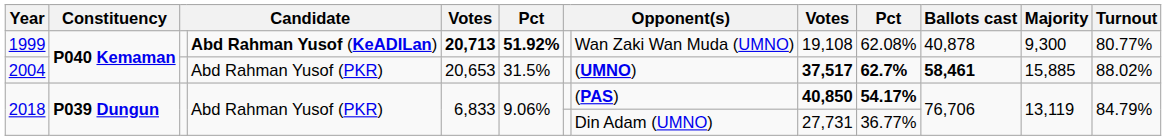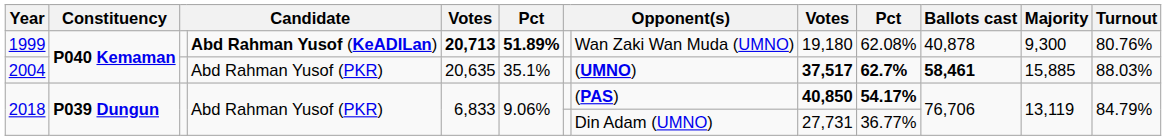 <table class="wikitable" style="margin:0.5em ; font-size:95%">
 <tr>
 <th>Year</th>
 <th>Constituency</th>
 <th colspan=2>Candidate</th>
 <th>Votes</th>
 <th>Pct</th>
 <th colspan=2>Opponent(s)</th>
 <th>Votes</th>
 <th>Pct</th>
 <th>Ballots cast</th>
 <th>Majority</th>
 <th>Turnout</th>
 </tr>
 <tr>
 <td><a href='#'>1999</a></td>
 <td rowspan=2><strong>P040 <a href='#'>Kemaman</a></strong></td>
 <td></td>
 <td><strong>Abd Rahman Yusof</strong> (<a href='#'><strong>KeADILan</strong></a>)</td>
 <td align="right"><strong>20,713</strong></td>
-<td><strong>51.92%</strong></td>
+<td><strong>51.89%</strong></td>
 <td></td>
 <td>Wan Zaki Wan Muda (<a href='#'>UMNO</a>)</td>
-<td align="right">19,108</td>
+<td align="right">19,180</td>
 <td>62.08%</td>
 <td>40,878</td>
 <td>9,300</td>
-<td>80.77%</td>
+<td>80.76%</td>
 </tr>
 <tr>
 <td><a href='#'>2004</a></td>
 <td></td>
 <td>Abd Rahman Yusof (<a href='#'>PKR</a>)</td>
-<td align="right">20,653</td>
-<td>31.5%</td>
+<td align="right">20,635</td>
+<td>35.1%</td>
 <td></td>
 <td> (<a href='#'><strong>UMNO</strong></a>)</td>
 <td align="right"><strong>37,517</strong></td>
 <td><strong>62.7%</strong></td>
 <td><strong>58,461</strong></td>
 <td>15,885</td>
-<td>88.02%</td>
+<td>88.03%</td>
 </tr>
 <tr>
 <td rowspan=2><a href='#'>2018</a></td>
 <td rowspan=2><strong>P039 <a href='#'>Dungun</a></strong></td>
 <td rowspan=2 ></td>
 <td rowspan=2>Abd Rahman Yusof (<a href='#'>PKR</a>)</td>
 <td rowspan=2 align="right">6,833</td>
 <td rowspan=2>9.06%</td>
 <td></td>
 <td> (<a href='#'><strong>PAS</strong></a>)</td>
 <td align="right"><strong>40,850</strong></td>
 <td><strong>54.17%</strong></td>
 <td rowspan=2>76,706</td>
 <td rowspan=2>13,119</td>
 <td rowspan=2>84.79%</td>
 </tr>
 <tr>
 <td></td>
 <td>Din Adam (<a href='#'>UMNO</a>)</td>
 <td align="right">27,731</td>
 <td>36.77%</td>
 </tr>
 </table>
